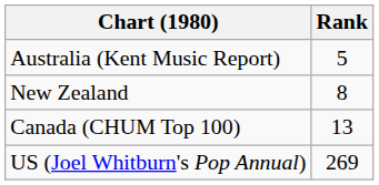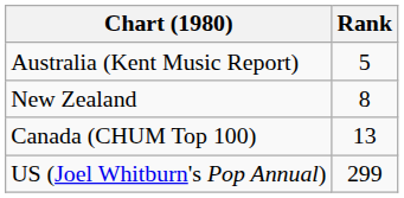 <table class=wikitable>
 <tr>
 <th>Chart (1980)</th>
 <th style="text-align:center;">Rank</th>
 </tr>
 <tr>
 <td>Australia (Kent Music Report) </td>
 <td style="text-align:center;">5</td>
 </tr>
 <tr>
 <td>New Zealand</td>
 <td style="text-align:center;">8</td>
 </tr>
 <tr>
 <td>Canada (CHUM Top 100)</td>
 <td style="text-align:center;">13</td>
 </tr>
 <tr>
 <td>US (<a href='#'>Joel Whitburn</a>'s <em>Pop Annual</em>)</td>
-<td style="text-align:center;">269</td>
+<td style="text-align:center;">299</td>
 </tr>
 </table>
